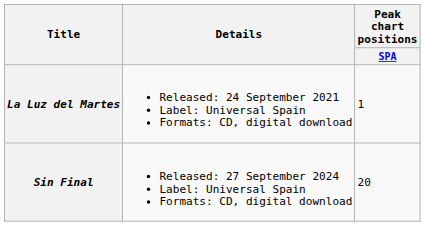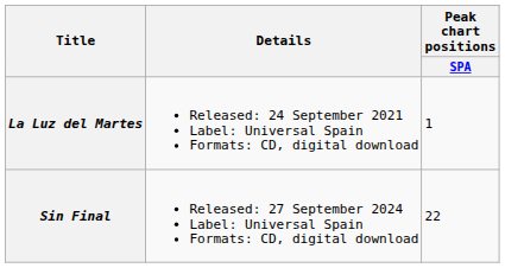 <table class="wikitable plainrowheaders">
 <tr>
 <th rowspan="2" scope="col">Title</th>
 <th rowspan="2" scope="col">Details</th>
 <th scope="col">Peak chart positions</th>
 </tr>
 <tr>
 <th scope="col" style="width:3em;font-size:90%;"><a href='#'>SPA</a><br></th>
 </tr>
 <tr>
 <th scope="row"><em>La Luz del Martes</em></th>
 <td><br><ul><li>Released: 24 September 2021</li><li>Label: Universal Spain</li><li>Formats: CD, digital download</li></ul></td>
 <td>1</td>
 </tr>
 <tr>
 <th scope="row"><em>Sin Final</em></th>
 <td><br><ul><li>Released: 27 September 2024</li><li>Label: Universal Spain</li><li>Formats: CD, digital download</li></ul></td>
-<td>20</td>
+<td>22</td>
 </tr>
 </table>
